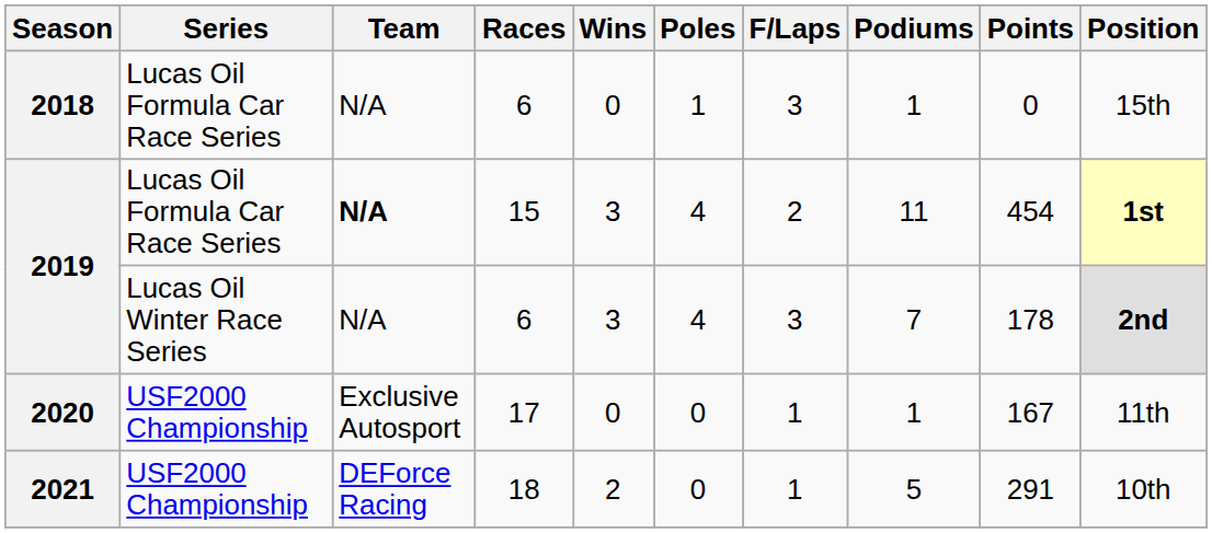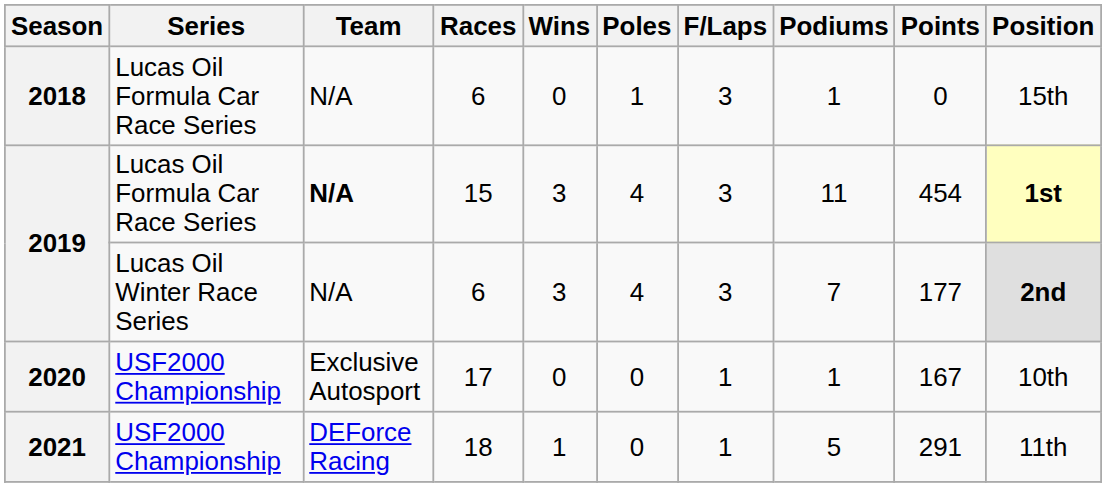 <table class="wikitable" style="font-size: 90%; text-align:center">
 <tr>
 <th>Season</th>
 <th>Series</th>
 <th>Team</th>
 <th>Races</th>
 <th>Wins</th>
 <th><strong>Poles</strong></th>
 <th>F/Laps</th>
 <th>Podiums</th>
 <th>Points</th>
 <th>Position</th>
 </tr>
 <tr>
 <th>2018</th>
 <td align="left">Lucas Oil Formula Car Race Series</td>
 <td align="left">N/A</td>
 <td>6</td>
 <td>0</td>
 <td>1</td>
 <td>3</td>
 <td>1</td>
 <td>0</td>
 <td>15th</td>
 </tr>
 <tr>
 <th rowspan="2">2019</th>
 <td align="left">Lucas Oil Formula Car Race Series</td>
 <td align="left"><strong>N/A</strong></td>
 <td>15</td>
 <td>3</td>
 <td>4</td>
-<td>2</td>
+<td>3</td>
 <td>11</td>
 <td>454</td>
 <td style="background:#FFFFBF;"><strong>1st</strong></td>
 </tr>
 <tr>
 <td align="left">Lucas Oil Winter Race Series</td>
 <td align="left">N/A</td>
 <td>6</td>
 <td>3</td>
 <td>4</td>
 <td>3</td>
 <td>7</td>
-<td>178</td>
+<td>177</td>
 <td style="background:#DFDFDF;"><strong>2nd</strong></td>
 </tr>
 <tr>
 <th>2020</th>
 <td align="left"><a href='#'>USF2000 Championship</a></td>
 <td rowspan="1" align="left">Exclusive Autosport</td>
 <td>17</td>
 <td>0</td>
 <td>0</td>
 <td>1</td>
 <td>1</td>
 <td>167</td>
-<td>11th</td>
+<td>10th</td>
 </tr>
 <tr>
 <th rowspan="1">2021</th>
 <td align="left"><a href='#'>USF2000 Championship</a></td>
 <td align="left"><a href='#'>DEForce Racing</a></td>
 <td>18</td>
-<td>2</td>
+<td>1</td>
 <td>0</td>
 <td>1</td>
 <td>5</td>
 <td>291</td>
-<td>10th</td>
+<td>11th</td>
 </tr>
 </table>
